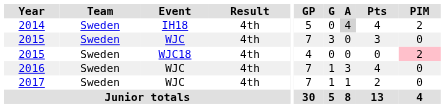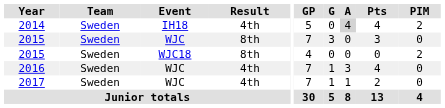 <table border="0" cellpadding="1" cellspacing="0" ID="Table3" style="text-align:center; width:40em">
 <tr ALIGN="center" bgcolor="#e0e0e0">
 <th>Year</th>
 <th>Team</th>
 <th>Event</th>
 <th>Result</th>
 <th rowspan="99" bgcolor="#ffffff"></th>
 <th>GP</th>
 <th>G</th>
 <th>A</th>
 <th>Pts</th>
 <th>PIM</th>
 </tr>
 <tr>
 <td><a href='#'>2014</a></td>
 <td><a href='#'>Sweden</a></td>
 <td><a href='#'>IH18</a></td>
 <td>4th</td>
 <td>5</td>
 <td>0</td>
 <td style="background: lightgrey;">4</td>
 <td>4</td>
 <td>2</td>
 </tr>
 <tr bgcolor="#f0f0f0">
 <td><a href='#'>2015</a></td>
 <td><a href='#'>Sweden</a></td>
 <td><a href='#'>WJC</a></td>
-<td>4th</td>
+<td>8th</td>
 <td>7</td>
 <td>3</td>
 <td>0</td>
 <td>3</td>
 <td>0</td>
 </tr>
 <tr>
 <td><a href='#'>2015</a></td>
 <td>Sweden</td>
 <td><a href='#'>WJC18</a></td>
-<td>4th</td>
+<td>8th</td>
 <td>4</td>
 <td>0</td>
 <td>0</td>
 <td>0</td>
-<td style="background: pink;">2</td>
+<td>2</td>
 </tr>
 <tr bgcolor="#f0f0f0">
 <td><a href='#'>2016</a></td>
 <td>Sweden</td>
 <td>WJC</td>
 <td>4th</td>
 <td>7</td>
 <td>1</td>
 <td>3</td>
 <td>4</td>
 <td>0</td>
 </tr>
 <tr>
 <td><a href='#'>2017</a></td>
 <td>Sweden</td>
 <td>WJC</td>
 <td>4th</td>
 <td>7</td>
 <td>1</td>
 <td>1</td>
 <td>2</td>
 <td>0</td>
 </tr>
 <tr bgcolor="#e0e0e0">
 <th colspan="4">Junior totals</th>
 <th>30</th>
 <th>5</th>
 <th>8</th>
 <th>13</th>
 <th>4</th>
 </tr>
 </table>
